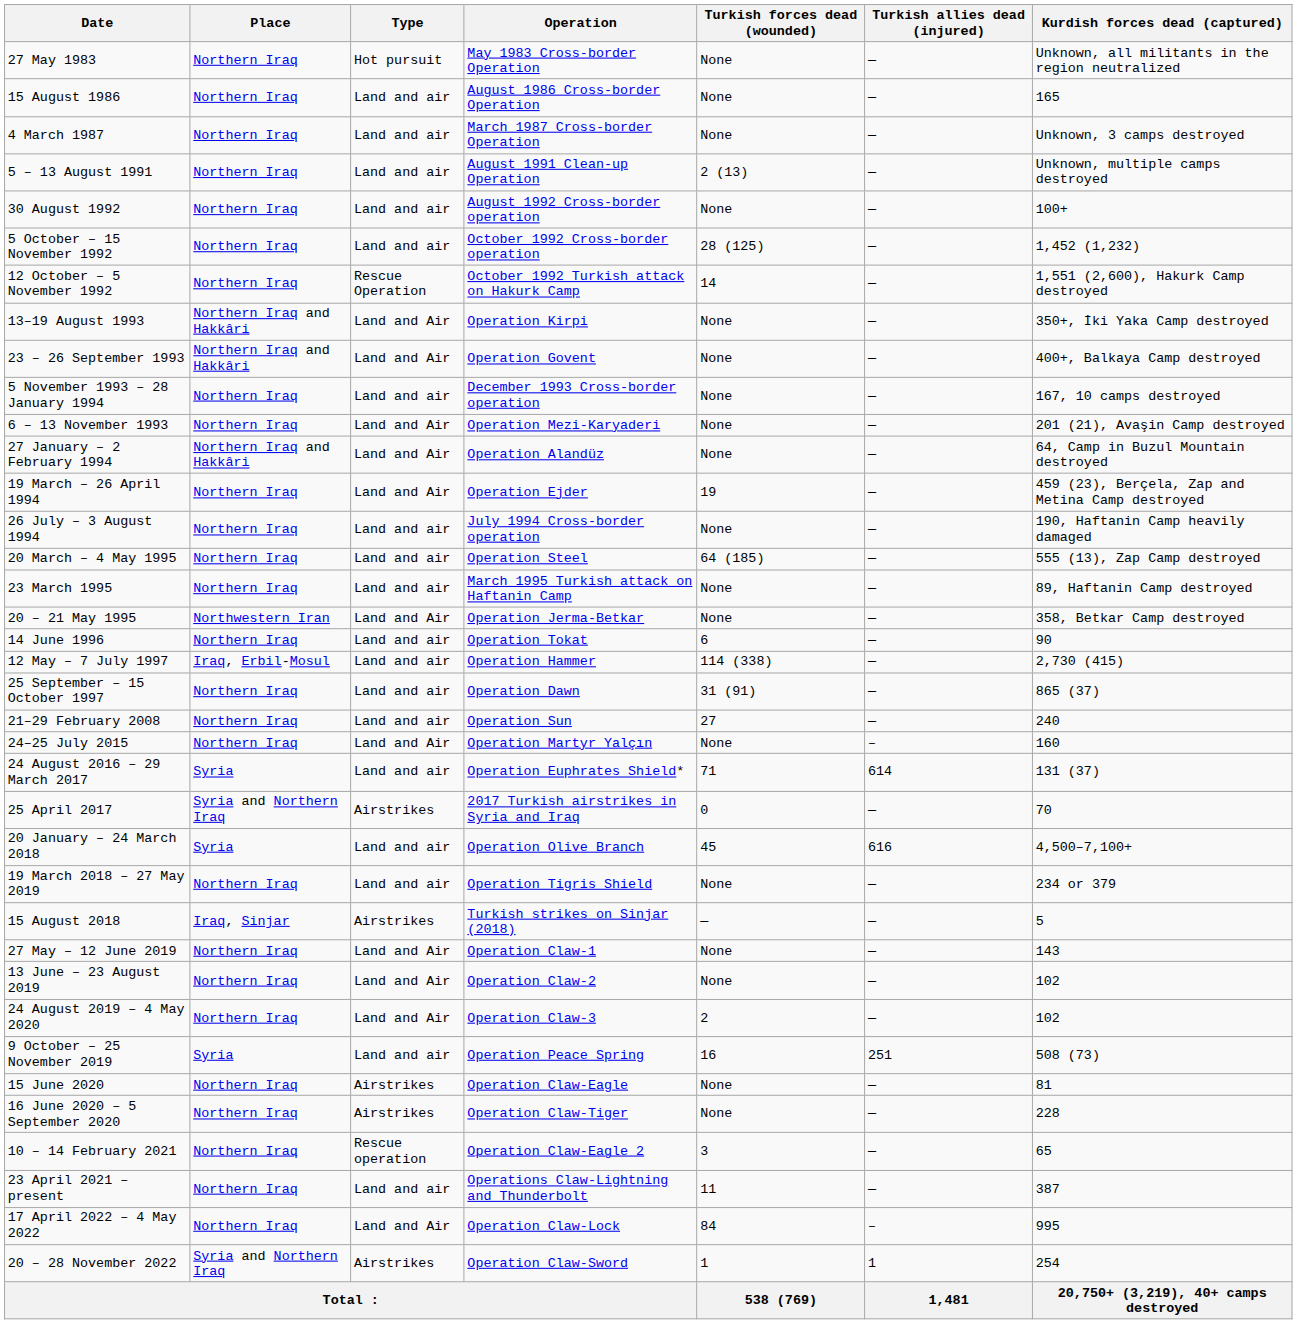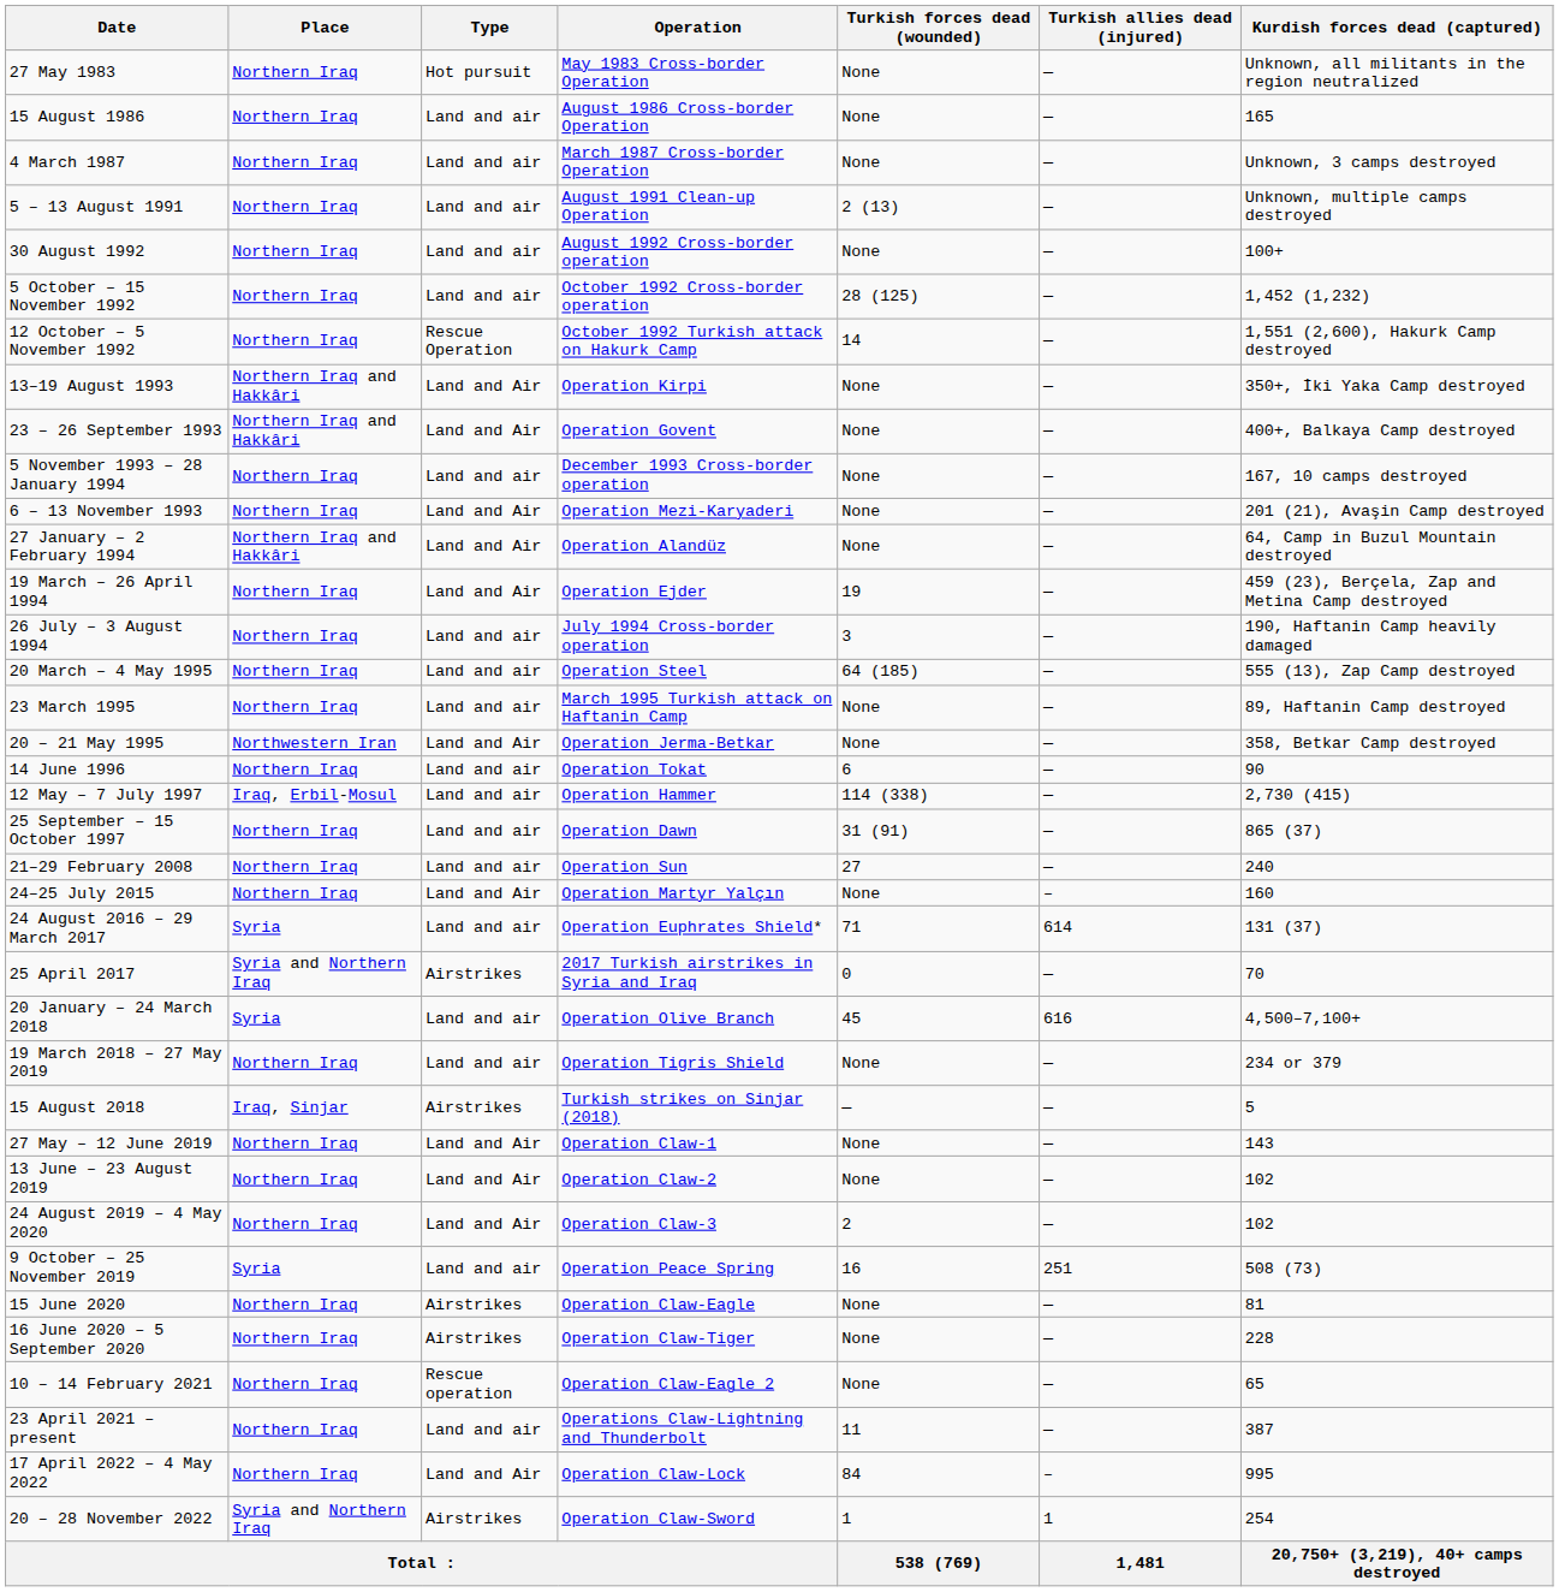 <table class="wikitable sortable collapsible">
 <tr>
 <th>Date</th>
 <th>Place</th>
 <th>Type</th>
 <th>Operation</th>
 <th>Turkish forces dead (wounded)</th>
 <th>Turkish allies dead (injured)</th>
 <th>Kurdish forces dead (captured)</th>
 </tr>
 <tr>
 <td>27 May 1983</td>
 <td><a href='#'>Northern Iraq</a></td>
 <td>Hot pursuit</td>
 <td><a href='#'>May 1983 Cross-border Operation</a></td>
 <td>None</td>
 <td>—</td>
 <td>Unknown, all militants in the region neutralized</td>
 </tr>
 <tr>
 <td>15 August 1986</td>
 <td><a href='#'>Northern Iraq</a></td>
 <td>Land and air</td>
 <td><a href='#'>August 1986 Cross-border Operation</a></td>
 <td>None</td>
 <td>—</td>
 <td>165</td>
 </tr>
 <tr>
 <td>4 March 1987</td>
 <td><a href='#'>Northern Iraq</a></td>
 <td>Land and air</td>
 <td><a href='#'>March 1987 Cross-border Operation</a></td>
 <td>None</td>
 <td>—</td>
 <td>Unknown, 3 camps destroyed</td>
 </tr>
 <tr>
 <td>5 – 13 August 1991</td>
 <td><a href='#'>Northern Iraq</a></td>
 <td>Land and air</td>
 <td><a href='#'>August 1991 Clean-up Operation</a></td>
 <td>2 (13)</td>
 <td>—</td>
 <td>Unknown, multiple camps destroyed</td>
 </tr>
 <tr>
 <td>30 August 1992</td>
 <td><a href='#'>Northern Iraq</a></td>
 <td>Land and air</td>
 <td><a href='#'>August 1992 Cross-border operation</a></td>
 <td>None</td>
 <td>—</td>
 <td>100+</td>
 </tr>
 <tr>
 <td>5 October – 15 November 1992</td>
 <td><a href='#'>Northern Iraq</a></td>
 <td>Land and air</td>
 <td><a href='#'>October 1992 Cross-border operation</a></td>
 <td>28 (125)</td>
 <td>—</td>
 <td>1,452 (1,232)</td>
 </tr>
 <tr>
 <td>12 October – 5 November 1992</td>
 <td><a href='#'>Northern Iraq</a></td>
 <td>Rescue Operation</td>
 <td><a href='#'>October 1992 Turkish attack on Hakurk Camp</a></td>
 <td>14</td>
 <td>—</td>
 <td>1,551 (2,600), Hakurk Camp destroyed</td>
 </tr>
 <tr>
 <td>13–19 August  1993</td>
 <td><a href='#'>Northern Iraq</a> and <a href='#'>Hakkâri</a></td>
 <td>Land and Air</td>
 <td><a href='#'>Operation Kirpi</a></td>
 <td>None</td>
 <td>—</td>
 <td>350+, İki Yaka Camp destroyed</td>
 </tr>
 <tr>
 <td>23 – 26 September 1993</td>
 <td><a href='#'>Northern Iraq</a> and <a href='#'>Hakkâri</a></td>
 <td>Land and Air</td>
 <td><a href='#'>Operation Govent</a></td>
 <td>None</td>
 <td>—</td>
 <td>400+, Balkaya Camp destroyed</td>
 </tr>
 <tr>
 <td>5 November 1993 – 28 January 1994</td>
 <td><a href='#'>Northern Iraq</a></td>
 <td>Land and air</td>
 <td><a href='#'>December 1993 Cross-border operation</a></td>
 <td>None</td>
 <td>—</td>
 <td>167, 10 camps destroyed</td>
 </tr>
 <tr>
 <td>6 – 13 November 1993</td>
 <td><a href='#'>Northern Iraq</a></td>
 <td>Land and Air</td>
 <td><a href='#'>Operation Mezi-Karyaderi</a></td>
 <td>None</td>
 <td>—</td>
 <td>201 (21), Avaşin Camp destroyed</td>
 </tr>
 <tr>
 <td>27 January – 2 February 1994</td>
 <td><a href='#'>Northern Iraq</a> and <a href='#'>Hakkâri</a></td>
 <td>Land and Air</td>
 <td><a href='#'>Operation Alandüz</a></td>
 <td>None</td>
 <td>—</td>
 <td>64, Camp in Buzul Mountain destroyed</td>
 </tr>
 <tr>
 <td>19 March – 26 April 1994</td>
 <td><a href='#'>Northern Iraq</a></td>
 <td>Land and Air</td>
 <td><a href='#'>Operation Ejder</a></td>
 <td>19</td>
 <td>—</td>
 <td>459 (23), Berçela, Zap and Metina Camp destroyed</td>
 </tr>
 <tr>
 <td>26 July – 3 August 1994</td>
 <td><a href='#'>Northern Iraq</a></td>
 <td>Land and air</td>
 <td><a href='#'>July 1994 Cross-border operation</a></td>
-<td>None</td>
+<td>3</td>
 <td>—</td>
 <td>190, Haftanin Camp heavily damaged</td>
 </tr>
 <tr>
 <td>20 March – 4 May 1995</td>
 <td><a href='#'>Northern Iraq</a></td>
 <td>Land and air</td>
 <td><a href='#'>Operation Steel</a></td>
 <td>64 (185)</td>
 <td>—</td>
 <td>555 (13), Zap Camp destroyed</td>
 </tr>
 <tr>
 <td>23 March 1995</td>
 <td><a href='#'>Northern Iraq</a></td>
 <td>Land and air</td>
 <td><a href='#'>March 1995 Turkish attack on Haftanin Camp</a></td>
 <td>None</td>
 <td>—</td>
 <td>89, Haftanin Camp destroyed</td>
 </tr>
 <tr>
 <td>20 – 21 May 1995</td>
 <td><a href='#'>Northwestern Iran</a></td>
 <td>Land and Air</td>
 <td><a href='#'>Operation Jerma-Betkar</a></td>
 <td>None</td>
 <td>—</td>
 <td>358, Betkar Camp destroyed</td>
 </tr>
 <tr>
 <td>14 June 1996</td>
 <td><a href='#'>Northern Iraq</a></td>
 <td>Land and air</td>
 <td><a href='#'>Operation Tokat</a></td>
 <td>6</td>
 <td>—</td>
 <td>90</td>
 </tr>
 <tr>
 <td>12 May – 7 July 1997</td>
 <td><a href='#'>Iraq</a>, <a href='#'>Erbil</a>-<a href='#'>Mosul</a></td>
 <td>Land and air</td>
 <td><a href='#'>Operation Hammer</a></td>
 <td>114 (338)</td>
 <td>—</td>
 <td>2,730 (415)</td>
 </tr>
 <tr>
 <td>25 September – 15 October 1997</td>
 <td><a href='#'>Northern Iraq</a></td>
 <td>Land and air</td>
 <td><a href='#'>Operation Dawn</a></td>
 <td>31 (91)</td>
 <td>—</td>
 <td>865 (37)</td>
 </tr>
 <tr>
 <td>21–29 February 2008</td>
 <td><a href='#'>Northern Iraq</a></td>
 <td>Land and air</td>
 <td><a href='#'>Operation Sun</a></td>
 <td>27</td>
 <td>—</td>
 <td>240</td>
 </tr>
 <tr>
 <td>24–25 July 2015</td>
 <td><a href='#'>Northern Iraq</a></td>
 <td>Land and Air</td>
 <td><a href='#'>Operation Martyr Yalçın</a></td>
 <td>None</td>
 <td>–</td>
 <td>160</td>
 </tr>
 <tr>
 <td>24 August 2016 – 29 March 2017</td>
 <td><a href='#'>Syria</a></td>
 <td>Land and air</td>
 <td><a href='#'>Operation Euphrates Shield</a>*</td>
 <td>71</td>
 <td>614</td>
 <td>131 (37)</td>
 </tr>
 <tr>
 <td>25 April 2017</td>
 <td><a href='#'>Syria</a> and <a href='#'>Northern Iraq</a></td>
 <td>Airstrikes</td>
 <td><a href='#'>2017 Turkish airstrikes in Syria and Iraq</a></td>
 <td>0</td>
 <td>—</td>
 <td>70</td>
 </tr>
 <tr>
 <td>20 January – 24 March 2018</td>
 <td><a href='#'>Syria</a></td>
 <td>Land and air</td>
 <td><a href='#'>Operation Olive Branch</a></td>
 <td>45</td>
 <td>616</td>
 <td>4,500–7,100+</td>
 </tr>
 <tr>
 <td>19 March 2018 – 27 May 2019</td>
 <td><a href='#'>Northern Iraq</a></td>
 <td>Land and air</td>
 <td><a href='#'>Operation Tigris Shield</a></td>
 <td>None</td>
 <td>—</td>
 <td>234 or 379</td>
 </tr>
 <tr>
 <td>15 August 2018</td>
 <td><a href='#'>Iraq</a>, <a href='#'>Sinjar</a></td>
 <td>Airstrikes</td>
 <td><a href='#'>Turkish strikes on Sinjar (2018)</a></td>
 <td>—</td>
 <td>—</td>
 <td>5</td>
 </tr>
 <tr>
 <td>27 May – 12 June 2019</td>
 <td><a href='#'>Northern Iraq</a></td>
 <td>Land and Air</td>
 <td><a href='#'>Operation Claw-1</a></td>
 <td>None</td>
 <td>—</td>
 <td>143</td>
 </tr>
 <tr>
 <td>13 June – 23 August 2019</td>
 <td><a href='#'>Northern Iraq</a></td>
 <td>Land and Air</td>
 <td><a href='#'>Operation Claw-2</a></td>
 <td>None</td>
 <td>—</td>
 <td>102</td>
 </tr>
 <tr>
 <td>24 August 2019 – 4 May 2020</td>
 <td><a href='#'>Northern Iraq</a></td>
 <td>Land and Air</td>
 <td><a href='#'>Operation Claw-3</a></td>
 <td>2</td>
 <td>—</td>
 <td>102</td>
 </tr>
 <tr>
 <td>9 October – 25 November 2019</td>
 <td><a href='#'>Syria</a></td>
 <td>Land and air</td>
 <td><a href='#'>Operation Peace Spring</a></td>
 <td>16</td>
 <td>251</td>
 <td>508 (73)</td>
 </tr>
 <tr>
 <td>15 June 2020</td>
 <td><a href='#'>Northern Iraq</a></td>
 <td>Airstrikes</td>
 <td><a href='#'>Operation Claw-Eagle</a></td>
 <td>None</td>
 <td>—</td>
 <td>81</td>
 </tr>
 <tr>
 <td>16 June 2020 – 5 September 2020</td>
 <td><a href='#'>Northern Iraq</a></td>
 <td>Airstrikes</td>
 <td><a href='#'>Operation Claw-Tiger</a></td>
 <td>None</td>
 <td>—</td>
 <td>228</td>
 </tr>
 <tr>
 <td>10 – 14 February 2021</td>
 <td><a href='#'>Northern Iraq</a></td>
 <td>Rescue operation</td>
 <td><a href='#'>Operation Claw-Eagle 2</a></td>
-<td>3</td>
+<td>None</td>
 <td>—</td>
 <td>65</td>
 </tr>
 <tr>
 <td>23 April 2021 – present</td>
 <td><a href='#'>Northern Iraq</a></td>
 <td>Land and air</td>
 <td><a href='#'>Operations Claw-Lightning and Thunderbolt</a></td>
 <td>11</td>
 <td>—</td>
 <td>387</td>
 </tr>
 <tr>
 <td>17 April 2022 – 4 May 2022</td>
 <td><a href='#'>Northern Iraq</a></td>
 <td>Land and Air</td>
 <td><a href='#'>Operation Claw-Lock</a></td>
 <td>84</td>
 <td>–</td>
 <td>995</td>
 </tr>
 <tr>
 <td>20 – 28 November 2022</td>
 <td><a href='#'>Syria</a> and <a href='#'>Northern Iraq</a></td>
 <td>Airstrikes</td>
 <td><a href='#'>Operation Claw-Sword</a></td>
 <td>1</td>
 <td>1</td>
 <td>254</td>
 </tr>
 <tr>
 <th colspan="4">Total  :</th>
 <th>538 (769)</th>
 <th>1,481</th>
 <th>20,750+ (3,219), 40+ camps destroyed</th>
 </tr>
 </table>
